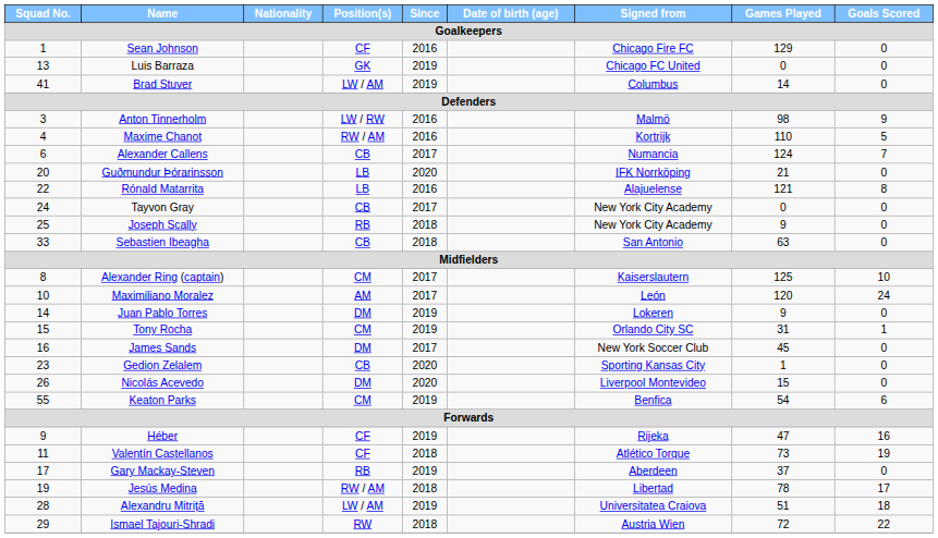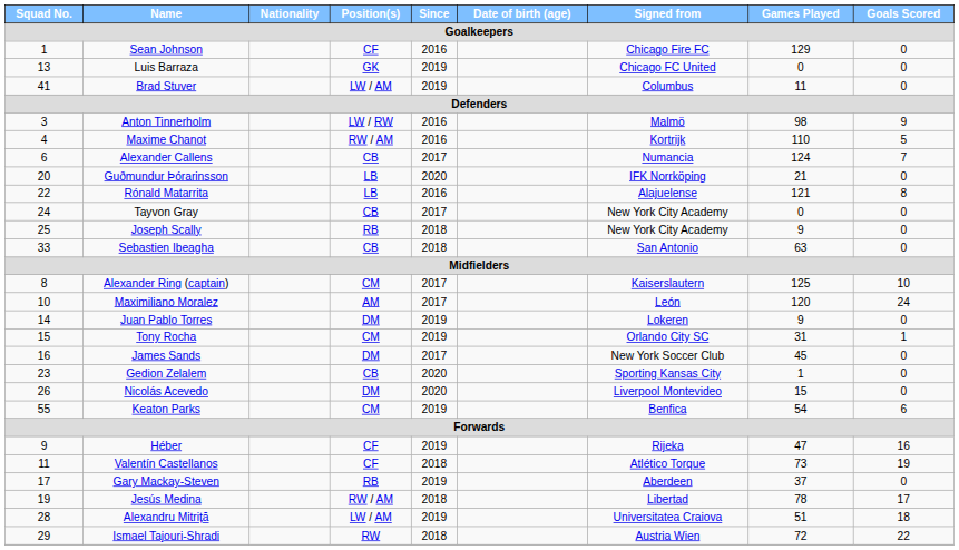 <table class="wikitable" style="text-align:center; font-size:90%; width:95%;">
 <tr>
 <th style="background:#7EBFFF; color:#fff;  border:1px solid #0e0e0e; text-align:center;">Squad No.</th>
 <th style="background:#7EBFFF; color:#fff;  border:1px solid #0e0e0e; text-align:center;">Name</th>
 <th style="background:#7EBFFF; color:#fff;  border:1px solid #0e0e0e; text-align:center;">Nationality</th>
 <th style="background:#7EBFFF; color:#fff;  border:1px solid #0e0e0e; text-align:center;">Position(s)</th>
 <th style="background:#7EBFFF; color:#fff;  border:1px solid #0e0e0e; text-align:center;">Since</th>
 <th style="background:#7EBFFF; color:#fff;  border:1px solid #0e0e0e; text-align:center;">Date of birth (age)</th>
 <th style="background:#7EBFFF; color:#fff;  border:1px solid #0e0e0e; text-align:center;">Signed from</th>
 <th style="background:#7EBFFF; color:#fff;  border:1px solid #0e0e0e; text-align:center;">Games Played</th>
 <th style="background:#7EBFFF; color:#fff;  border:1px solid #0e0e0e; text-align:center;">Goals Scored</th>
 </tr>
 <tr>
 <th colspan="9" style="background:#dcdcdc; text-align:center;">Goalkeepers</th>
 </tr>
 <tr>
 <td>1</td>
 <td><a href='#'>Sean Johnson</a></td>
 <td></td>
 <td><a href='#'>CF</a></td>
 <td>2016</td>
 <td></td>
 <td> <a href='#'>Chicago Fire FC</a></td>
 <td>129</td>
 <td>0</td>
 </tr>
 <tr>
 <td>13</td>
 <td>Luis Barraza</td>
 <td></td>
 <td><a href='#'>GK</a></td>
 <td>2019</td>
 <td></td>
 <td> <a href='#'>Chicago FC United</a></td>
 <td>0</td>
 <td>0</td>
 </tr>
 <tr>
 <td>41</td>
 <td><a href='#'>Brad Stuver</a></td>
 <td></td>
 <td><a href='#'>LW</a> / <a href='#'>AM</a></td>
 <td>2019</td>
 <td></td>
 <td> <a href='#'>Columbus</a></td>
-<td>14</td>
+<td>11</td>
 <td>0</td>
 </tr>
 <tr>
 <th colspan="9" style="background:#dcdcdc; text-align:center;">Defenders</th>
 </tr>
 <tr>
 <td>3</td>
 <td><a href='#'>Anton Tinnerholm</a></td>
 <td></td>
 <td><a href='#'>LW</a> / <a href='#'>RW</a></td>
 <td>2016</td>
 <td></td>
 <td> <a href='#'>Malmö</a></td>
 <td>98</td>
 <td>9</td>
 </tr>
 <tr>
 <td>4</td>
 <td><a href='#'>Maxime Chanot</a></td>
 <td></td>
 <td><a href='#'>RW</a> / <a href='#'>AM</a></td>
 <td>2016</td>
 <td></td>
 <td> <a href='#'>Kortrijk</a></td>
 <td>110</td>
 <td>5</td>
 </tr>
 <tr>
 <td>6</td>
 <td><a href='#'>Alexander Callens</a></td>
 <td></td>
 <td><a href='#'>CB</a></td>
 <td>2017</td>
 <td></td>
 <td> <a href='#'>Numancia</a></td>
 <td>124</td>
 <td>7</td>
 </tr>
 <tr>
 <td>20</td>
 <td><a href='#'>Guðmundur Þórarinsson</a></td>
 <td></td>
 <td><a href='#'>LB</a></td>
 <td>2020</td>
 <td></td>
 <td> <a href='#'>IFK Norrköping</a></td>
 <td>21</td>
 <td>0</td>
 </tr>
 <tr>
 <td>22</td>
 <td><a href='#'>Rónald Matarrita</a></td>
 <td></td>
 <td><a href='#'>LB</a></td>
 <td>2016</td>
 <td></td>
 <td> <a href='#'>Alajuelense</a></td>
 <td>121</td>
 <td>8</td>
 </tr>
 <tr>
 <td>24</td>
 <td>Tayvon Gray</td>
 <td></td>
 <td><a href='#'>CB</a></td>
 <td>2017</td>
 <td></td>
 <td> New York City Academy</td>
 <td>0</td>
 <td>0</td>
 </tr>
 <tr>
 <td>25</td>
 <td><a href='#'>Joseph Scally</a></td>
 <td></td>
 <td><a href='#'>RB</a></td>
 <td>2018</td>
 <td></td>
 <td> New York City Academy</td>
 <td>9</td>
 <td>0</td>
 </tr>
 <tr>
 <td>33</td>
 <td><a href='#'>Sebastien Ibeagha</a></td>
 <td></td>
 <td><a href='#'>CB</a></td>
 <td>2018</td>
 <td></td>
 <td> <a href='#'>San Antonio</a></td>
 <td>63</td>
 <td>0</td>
 </tr>
 <tr>
 <th colspan="10" style="background:#dcdcdc; text-align:center;">Midfielders</th>
 </tr>
 <tr>
 <td>8</td>
 <td><a href='#'>Alexander Ring</a> (<a href='#'>captain</a>)</td>
 <td></td>
 <td><a href='#'>CM</a></td>
 <td>2017</td>
 <td></td>
 <td> <a href='#'>Kaiserslautern</a></td>
 <td>125</td>
 <td>10</td>
 </tr>
 <tr>
 <td>10</td>
 <td><a href='#'>Maximiliano Moralez</a></td>
 <td></td>
 <td><a href='#'>AM</a></td>
 <td>2017</td>
 <td></td>
 <td> <a href='#'>León</a></td>
 <td>120</td>
 <td>24</td>
 </tr>
 <tr>
 <td>14</td>
 <td><a href='#'>Juan Pablo Torres</a></td>
 <td></td>
 <td><a href='#'>DM</a></td>
 <td>2019</td>
 <td></td>
 <td> <a href='#'>Lokeren</a></td>
 <td>9</td>
 <td>0</td>
 </tr>
 <tr>
 <td>15</td>
 <td><a href='#'>Tony Rocha</a></td>
 <td></td>
 <td><a href='#'>CM</a></td>
 <td>2019</td>
 <td></td>
 <td> <a href='#'>Orlando City SC</a></td>
 <td>31</td>
 <td>1</td>
 </tr>
 <tr>
 <td>16</td>
 <td><a href='#'>James Sands</a></td>
 <td></td>
 <td><a href='#'>DM</a></td>
 <td>2017</td>
 <td></td>
 <td> New York Soccer Club</td>
 <td>45</td>
 <td>0</td>
 </tr>
 <tr>
 <td>23</td>
 <td><a href='#'>Gedion Zelalem</a></td>
 <td></td>
 <td><a href='#'>CB</a></td>
 <td>2020</td>
 <td></td>
 <td> <a href='#'>Sporting Kansas City</a></td>
 <td>1</td>
 <td>0</td>
 </tr>
 <tr>
 <td>26</td>
 <td><a href='#'>Nicolás Acevedo</a></td>
 <td></td>
 <td><a href='#'>DM</a></td>
 <td>2020</td>
 <td></td>
 <td> <a href='#'>Liverpool Montevideo</a></td>
 <td>15</td>
 <td>0</td>
 </tr>
 <tr>
 <td>55</td>
 <td><a href='#'>Keaton Parks</a></td>
 <td></td>
 <td><a href='#'>CM</a></td>
 <td>2019</td>
 <td></td>
 <td> <a href='#'>Benfica</a></td>
 <td>54</td>
 <td>6</td>
 </tr>
 <tr>
 <th colspan="10" style="background:#dcdcdc; text-align:center;">Forwards</th>
 </tr>
 <tr>
 <td>9</td>
 <td><a href='#'>Héber</a></td>
 <td></td>
 <td><a href='#'>CF</a></td>
 <td>2019</td>
 <td></td>
 <td> <a href='#'>Rijeka</a></td>
 <td>47</td>
 <td>16</td>
 </tr>
 <tr>
 <td>11</td>
 <td><a href='#'>Valentín Castellanos</a></td>
 <td></td>
 <td><a href='#'>CF</a></td>
 <td>2018</td>
 <td></td>
 <td> <a href='#'>Atlético Torque</a></td>
 <td>73</td>
 <td>19</td>
 </tr>
 <tr>
 <td>17</td>
 <td><a href='#'>Gary Mackay-Steven</a></td>
 <td></td>
 <td><a href='#'>RB</a></td>
 <td>2019</td>
 <td></td>
 <td> <a href='#'>Aberdeen</a></td>
 <td>37</td>
 <td>0</td>
 </tr>
 <tr>
 <td>19</td>
 <td><a href='#'>Jesús Medina</a></td>
 <td></td>
 <td><a href='#'>RW</a> / <a href='#'>AM</a></td>
 <td>2018</td>
 <td></td>
 <td> <a href='#'>Libertad</a></td>
 <td>78</td>
 <td>17</td>
 </tr>
 <tr>
 <td>28</td>
 <td><a href='#'>Alexandru Mitriță</a></td>
 <td></td>
 <td><a href='#'>LW</a> / <a href='#'>AM</a></td>
 <td>2019</td>
 <td></td>
 <td> <a href='#'>Universitatea Craiova</a></td>
 <td>51</td>
 <td>18</td>
 </tr>
 <tr>
 <td>29</td>
 <td><a href='#'>Ismael Tajouri-Shradi</a></td>
 <td></td>
 <td><a href='#'>RW</a></td>
 <td>2018</td>
 <td></td>
 <td> <a href='#'>Austria Wien</a></td>
 <td>72</td>
 <td>22</td>
 </tr>
 <tr>
 </tr>
 </table>
